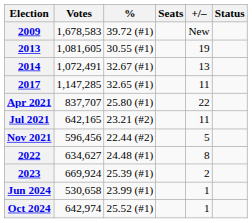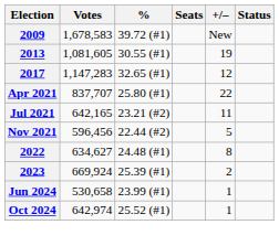 <table class="wikitable" style="text-align:right">
 <tr>
 <th>Election</th>
 <th>Votes</th>
 <th>%</th>
 <th>Seats</th>
 <th>+/–</th>
 <th>Status</th>
 </tr>
 <tr>
 <th><a href='#'>2009</a></th>
 <td>1,678,583</td>
 <td>39.72 (#1)</td>
 <td></td>
 <td>New</td>
 <td></td>
 </tr>
 <tr>
 <th><a href='#'>2013</a></th>
 <td>1,081,605</td>
 <td>30.55 (#1)</td>
 <td></td>
 <td> 19</td>
 <td></td>
 </tr>
 <tr>
-<th><a href='#'>2014</a></th>
-<td>1,072,491</td>
-<td>32.67 (#1)</td>
-<td></td>
-<td> 13</td>
-<td></td>
-</tr>
-<tr>
 <th><a href='#'>2017</a></th>
-<td>1,147,285</td>
+<td>1,147,283</td>
 <td>32.65 (#1)</td>
 <td></td>
-<td> 11</td>
+<td> 12</td>
 <td></td>
 </tr>
 <tr>
 <th><a href='#'>Apr 2021</a></th>
 <td>837,707</td>
 <td>25.80 (#1)</td>
 <td></td>
 <td> 22</td>
 <td></td>
 </tr>
 <tr>
 <th><a href='#'>Jul 2021</a></th>
 <td>642,165</td>
 <td>23.21 (#2)</td>
 <td></td>
 <td> 11</td>
 <td></td>
 </tr>
 <tr>
 <th><a href='#'>Nov 2021</a></th>
 <td>596,456</td>
 <td>22.44 (#2)</td>
 <td></td>
 <td> 5</td>
 <td></td>
 </tr>
 <tr>
 <th><a href='#'>2022</a></th>
 <td>634,627</td>
 <td>24.48 (#1)</td>
 <td></td>
 <td> 8</td>
 <td></td>
 </tr>
 <tr>
 <th><a href='#'>2023</a></th>
 <td>669,924</td>
 <td>25.39 (#1)</td>
 <td></td>
 <td> 2</td>
 <td></td>
 </tr>
 <tr>
 <th><a href='#'>Jun 2024</a></th>
 <td>530,658</td>
 <td>23.99 (#1)</td>
 <td></td>
 <td> 1</td>
 <td></td>
 </tr>
 <tr>
 <th><a href='#'>Oct 2024</a></th>
 <td>642,974</td>
 <td>25.52 (#1)</td>
 <td></td>
 <td> 1</td>
 <td></td>
 </tr>
 </table>
